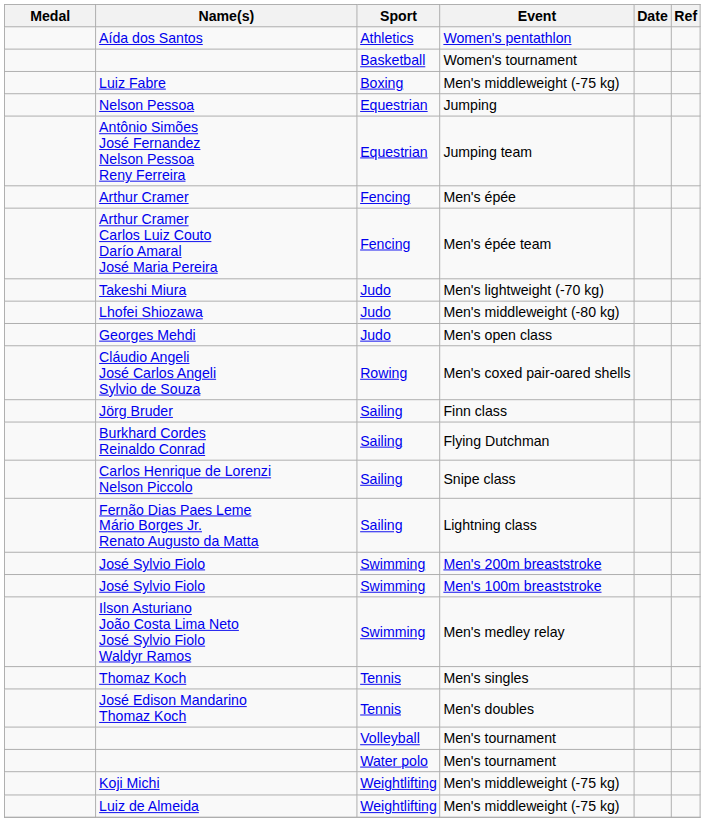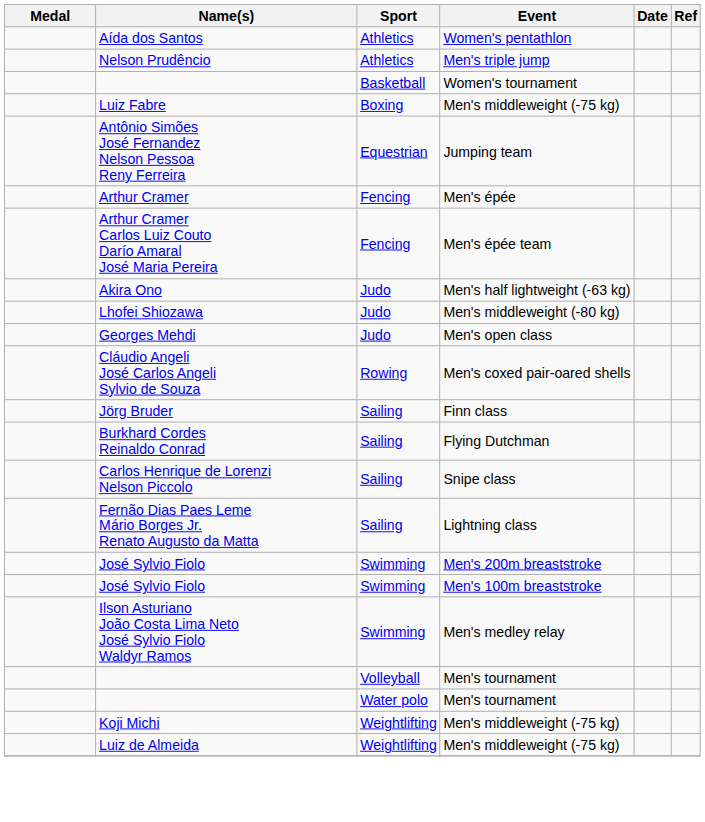 <table class="wikitable sortable" style="font-size: 95%;">
 <tr>
 <th style="width:6em">Medal</th>
 <th style="width:18em">Name(s)</th>
 <th>Sport</th>
 <th>Event</th>
 <th>Date</th>
 <th>Ref</th>
 </tr>
 <tr>
 <td></td>
 <td><a href='#'>Aída dos Santos</a></td>
 <td><a href='#'>Athletics</a></td>
 <td><a href='#'>Women's pentathlon</a></td>
 <td></td>
 <td></td>
 </tr>
 <tr>
 <td></td>
+<td><a href='#'>Nelson Prudêncio</a></td>
+<td><a href='#'>Athletics</a></td>
+<td><a href='#'>Men's triple jump</a></td>
+<td></td>
+<td></td>
+</tr>
+<tr>
+<td></td>
 <td><br></td>
 <td><a href='#'>Basketball</a></td>
 <td>Women's tournament</td>
 <td></td>
 <td></td>
 </tr>
 <tr>
 <td></td>
 <td><a href='#'>Luiz Fabre</a></td>
 <td><a href='#'>Boxing</a></td>
 <td>Men's middleweight (-75 kg)</td>
-<td></td>
-<td></td>
-</tr>
-<tr>
-<td></td>
-<td><a href='#'>Nelson Pessoa</a></td>
-<td><a href='#'>Equestrian</a></td>
-<td>Jumping</td>
 <td></td>
 <td></td>
 </tr>
 <tr>
 <td></td>
 <td><a href='#'>Antônio Simões</a> <br> <a href='#'>José Fernandez</a> <br> <a href='#'>Nelson Pessoa</a> <br> <a href='#'>Reny Ferreira</a></td>
 <td><a href='#'>Equestrian</a></td>
 <td>Jumping team</td>
 <td></td>
 <td></td>
 </tr>
 <tr>
 <td></td>
 <td><a href='#'>Arthur Cramer</a></td>
 <td><a href='#'>Fencing</a></td>
 <td>Men's épée</td>
 <td></td>
 <td></td>
 </tr>
 <tr>
 <td></td>
 <td><a href='#'>Arthur Cramer</a><br><a href='#'>Carlos Luiz Couto</a><br><a href='#'>Darío Amaral</a><br><a href='#'>José Maria Pereira</a></td>
 <td><a href='#'>Fencing</a></td>
 <td>Men's épée team</td>
 <td></td>
 <td></td>
 </tr>
 <tr>
 <td></td>
-<td><a href='#'>Takeshi Miura</a></td>
+<td><a href='#'>Akira Ono</a></td>
 <td><a href='#'>Judo</a></td>
-<td>Men's lightweight (-70 kg)</td>
+<td>Men's half lightweight (-63 kg)</td>
 <td></td>
 <td></td>
 </tr>
 <tr>
 <td></td>
 <td><a href='#'>Lhofei Shiozawa</a></td>
 <td><a href='#'>Judo</a></td>
 <td>Men's middleweight (-80 kg)</td>
 <td></td>
 <td></td>
 </tr>
 <tr>
 <td></td>
 <td><a href='#'>Georges Mehdi</a></td>
 <td><a href='#'>Judo</a></td>
 <td>Men's open class</td>
 <td></td>
 <td></td>
 </tr>
 <tr>
 <td></td>
 <td><a href='#'>Cláudio Angeli</a> <br> <a href='#'>José Carlos Angeli</a> <br> <a href='#'>Sylvio de Souza</a></td>
 <td><a href='#'>Rowing</a></td>
 <td>Men's coxed pair-oared shells</td>
 <td></td>
 <td></td>
 </tr>
 <tr>
 <td></td>
 <td><a href='#'>Jörg Bruder</a></td>
 <td><a href='#'>Sailing</a></td>
 <td>Finn class</td>
 <td></td>
 <td></td>
 </tr>
 <tr>
 <td></td>
 <td><a href='#'>Burkhard Cordes</a> <br> <a href='#'>Reinaldo Conrad</a></td>
 <td><a href='#'>Sailing</a></td>
 <td>Flying Dutchman</td>
 <td></td>
 <td></td>
 </tr>
 <tr>
 <td></td>
 <td><a href='#'>Carlos Henrique de Lorenzi</a> <br> <a href='#'>Nelson Piccolo</a></td>
 <td><a href='#'>Sailing</a></td>
 <td>Snipe class</td>
 <td></td>
 <td></td>
 </tr>
 <tr>
 <td></td>
 <td><a href='#'>Fernão Dias Paes Leme</a> <br> <a href='#'>Mário Borges Jr.</a> <br> <a href='#'>Renato Augusto da Matta</a></td>
 <td><a href='#'>Sailing</a></td>
 <td>Lightning class</td>
 <td></td>
 <td></td>
 </tr>
 <tr>
 <td></td>
 <td><a href='#'>José Sylvio Fiolo</a></td>
 <td><a href='#'>Swimming</a></td>
 <td><a href='#'>Men's 200m breaststroke</a></td>
 <td></td>
 <td></td>
 </tr>
 <tr>
 <td></td>
 <td><a href='#'>José Sylvio Fiolo</a></td>
 <td><a href='#'>Swimming</a></td>
 <td><a href='#'>Men's 100m breaststroke</a></td>
 <td></td>
 <td></td>
 </tr>
 <tr>
 <td></td>
 <td><a href='#'>Ilson Asturiano</a> <br> <a href='#'>João Costa Lima Neto</a> <br> <a href='#'>José Sylvio Fiolo</a> <br> <a href='#'>Waldyr Ramos</a></td>
 <td><a href='#'>Swimming</a></td>
 <td>Men's  medley relay</td>
 <td></td>
 <td></td>
 </tr>
 <tr>
 <td></td>
-<td><a href='#'>Thomaz Koch</a></td>
-<td><a href='#'>Tennis</a></td>
-<td>Men's singles</td>
-<td></td>
-<td></td>
-</tr>
-<tr>
-<td></td>
-<td><a href='#'>José Edison Mandarino</a> <br> <a href='#'>Thomaz Koch</a></td>
-<td><a href='#'>Tennis</a></td>
-<td>Men's doubles</td>
-<td></td>
-<td></td>
-</tr>
-<tr>
-<td></td>
 <td><br></td>
 <td><a href='#'>Volleyball</a></td>
 <td>Men's tournament</td>
 <td></td>
 <td></td>
 </tr>
 <tr>
 <td></td>
 <td><br></td>
 <td><a href='#'>Water polo</a></td>
 <td>Men's tournament</td>
 <td></td>
 <td></td>
 </tr>
 <tr>
 <td></td>
 <td><a href='#'>Koji Michi</a></td>
 <td><a href='#'>Weightlifting</a></td>
 <td>Men's middleweight (-75 kg)</td>
 <td></td>
 <td></td>
 </tr>
 <tr>
 <td></td>
 <td><a href='#'>Luiz de Almeida</a></td>
 <td><a href='#'>Weightlifting</a></td>
 <td>Men's middleweight (-75 kg)</td>
 <td></td>
 <td></td>
 </tr>
 <tr>
 </tr>
 </table>
